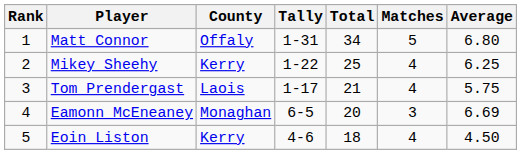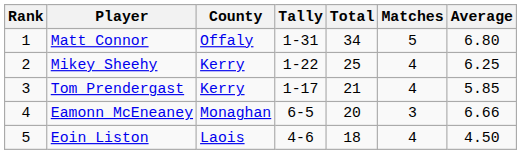 <table class="wikitable">
 <tr>
 <th>Rank</th>
 <th>Player</th>
 <th>County</th>
 <th>Tally</th>
 <th>Total</th>
 <th>Matches</th>
 <th>Average</th>
 </tr>
 <tr>
 <td rowspan=1 align=center>1</td>
 <td><a href='#'>Matt Connor</a></td>
 <td><a href='#'>Offaly</a></td>
 <td align=center>1-31</td>
 <td align=center>34</td>
 <td align=center>5</td>
 <td align=center>6.80</td>
 </tr>
 <tr>
 <td rowspan=1 align=center>2</td>
 <td><a href='#'>Mikey Sheehy</a></td>
 <td><a href='#'>Kerry</a></td>
 <td align=center>1-22</td>
 <td align=center>25</td>
 <td align=center>4</td>
 <td align=center>6.25</td>
 </tr>
 <tr>
 <td rowspan=1 align=center>3</td>
 <td><a href='#'>Tom Prendergast</a></td>
-<td><a href='#'>Laois</a></td>
+<td><a href='#'>Kerry</a></td>
 <td align=center>1-17</td>
 <td align=center>21</td>
 <td align=center>4</td>
-<td align=center>5.75</td>
+<td align=center>5.85</td>
 </tr>
 <tr>
 <td rowspan=1 align=center>4</td>
 <td><a href='#'>Eamonn McEneaney</a></td>
 <td><a href='#'>Monaghan</a></td>
 <td align=center>6-5</td>
 <td align=center>20</td>
 <td align=center>3</td>
-<td align=center>6.69</td>
+<td align=center>6.66</td>
 </tr>
 <tr>
 <td rowspan=1 align=center>5</td>
 <td><a href='#'>Eoin Liston</a></td>
-<td><a href='#'>Kerry</a></td>
+<td><a href='#'>Laois</a></td>
 <td align=center>4-6</td>
 <td align=center>18</td>
 <td align=center>4</td>
 <td align=center>4.50</td>
 </tr>
 </table>
